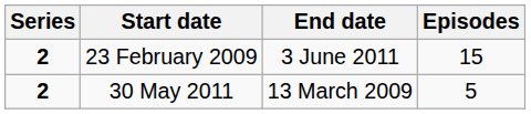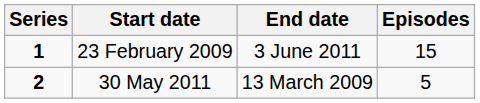 <table class="wikitable" style="text-align:center;">
 <tr>
 <th>Series</th>
 <th>Start date</th>
 <th>End date</th>
 <th>Episodes</th>
 </tr>
 <tr>
-<td><strong>2</strong></td>
+<td><strong>1</strong></td>
 <td>23 February 2009</td>
 <td>3 June 2011</td>
 <td>15</td>
 </tr>
 <tr>
 <td><strong>2</strong></td>
 <td>30 May 2011</td>
 <td>13 March 2009</td>
 <td>5</td>
 </tr>
 </table>
